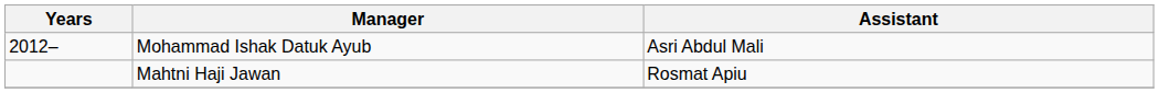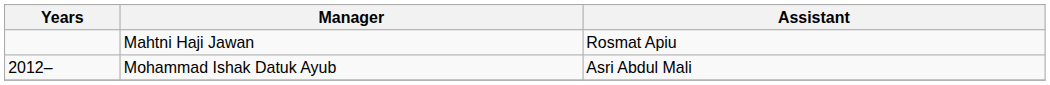 <table class="wikitable" style="font-size:95%; width: 50%;">
 <tr>
 <th width="5%">Years</th>
 <th width="20%">Manager</th>
 <th width="20%">Assistant</th>
 </tr>
 <tr>
+<td></td>
+<td> Mahtni Haji Jawan</td>
+<td> Rosmat Apiu</td>
+</tr>
+<tr>
 <td>2012–</td>
 <td> Mohammad Ishak Datuk Ayub</td>
 <td> Asri Abdul Mali</td>
 </tr>
 <tr>
-<td></td>
-<td> Mahtni Haji Jawan</td>
-<td> Rosmat Apiu</td>
-</tr>
-<tr>
 </tr>
 </table>
